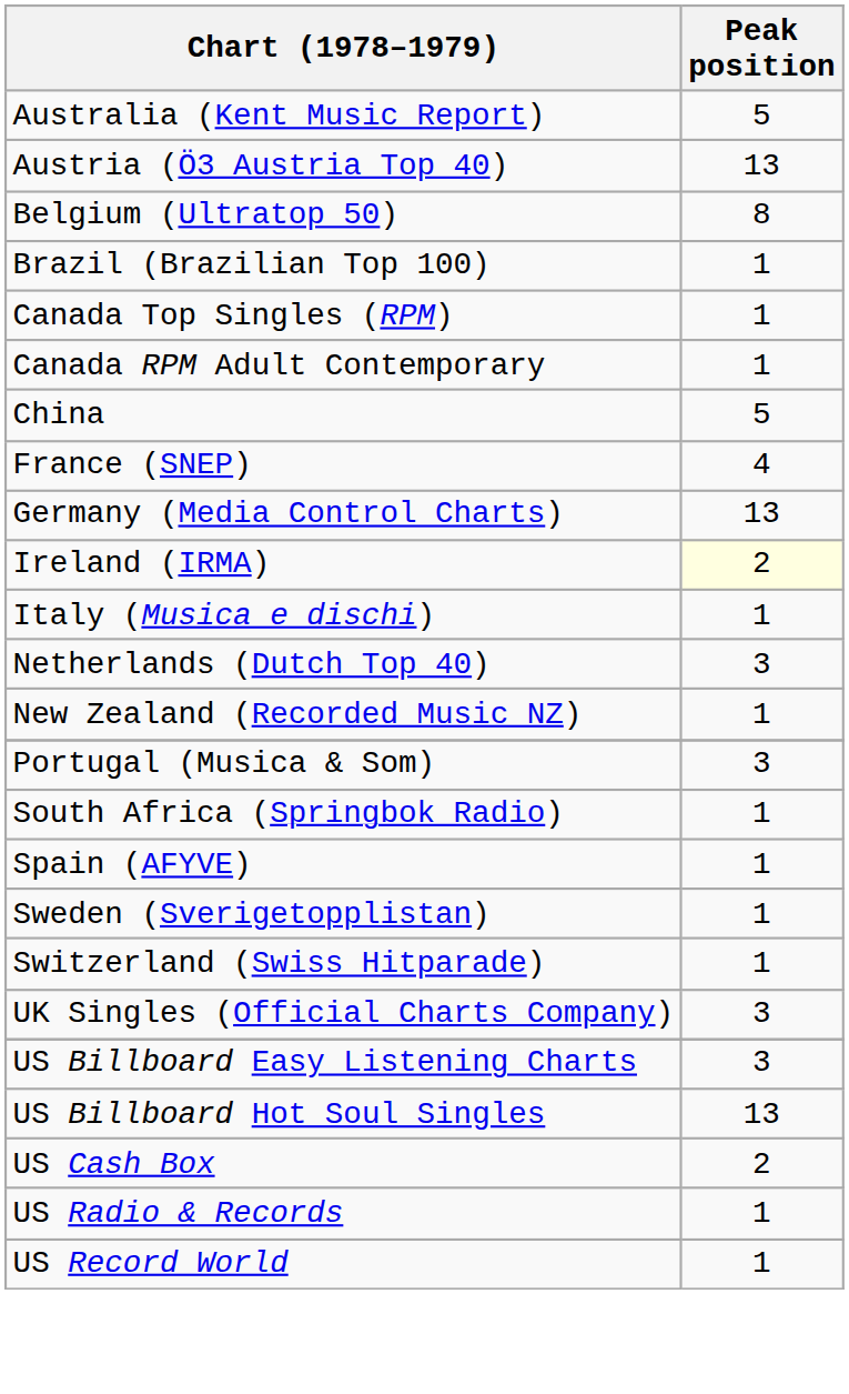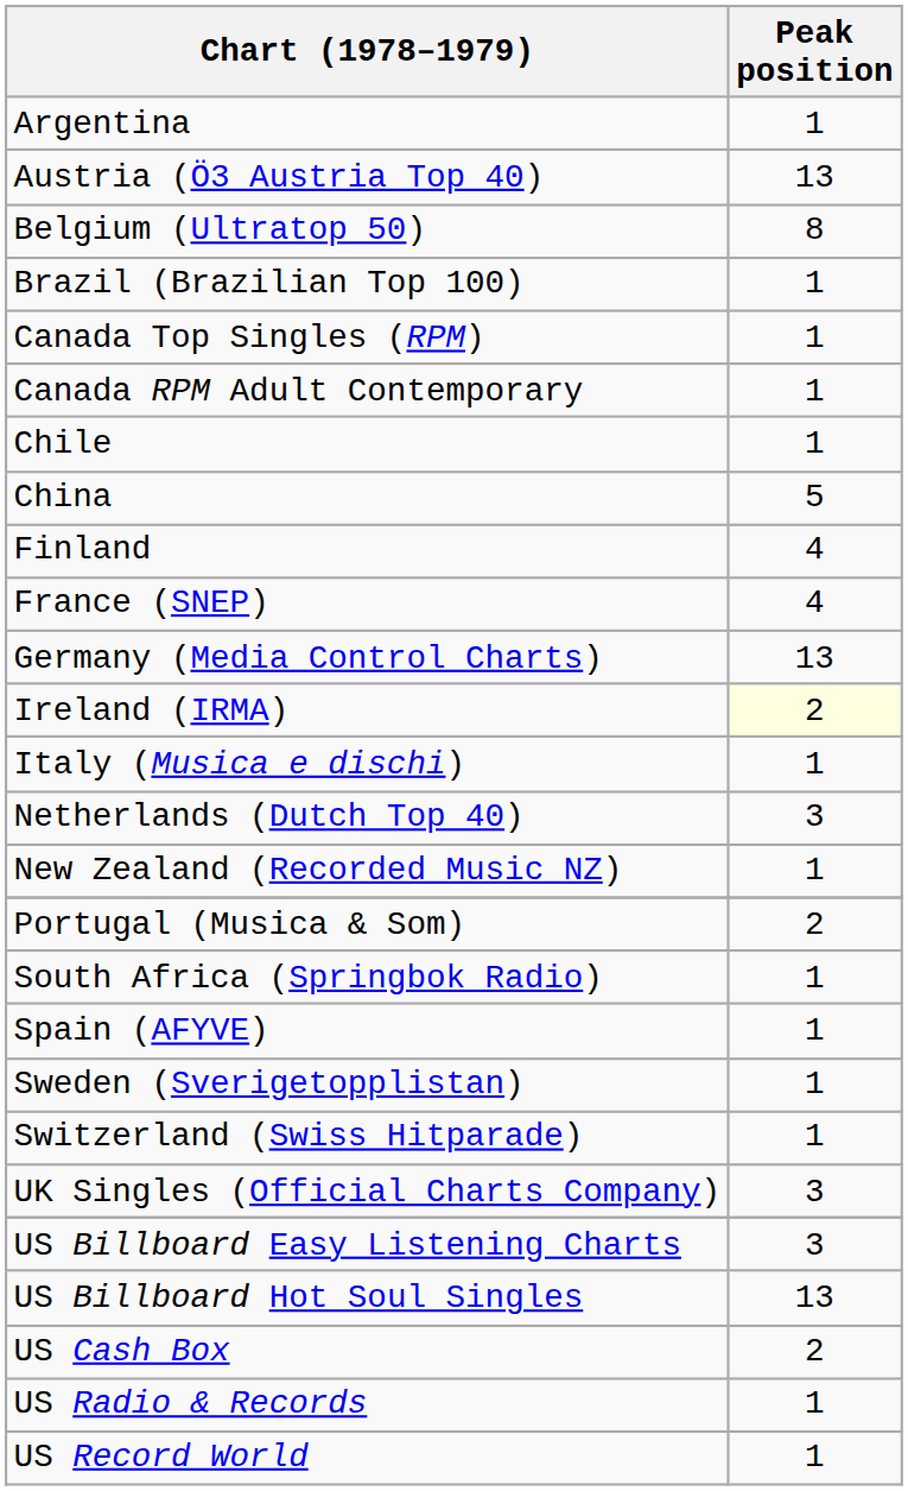 <table class="wikitable sortable">
 <tr>
 <th>Chart (1978–1979)</th>
 <th>Peak<br>position</th>
 </tr>
 <tr>
-<td>Australia (<a href='#'>Kent Music Report</a>)</td>
-<td style="text-align:center">5</td>
+<td>Argentina</td>
+<td style="text-align:center">1</td>
 </tr>
 <tr>
 <td>Austria (<a href='#'>Ö3 Austria Top 40</a>)</td>
 <td style="text-align:center">13</td>
 </tr>
 <tr>
 <td>Belgium (<a href='#'>Ultratop 50</a>)</td>
 <td style="text-align:center">8</td>
 </tr>
 <tr>
 <td>Brazil (Brazilian Top 100)</td>
 <td style="text-align:center">1</td>
 </tr>
 <tr>
 <td>Canada Top Singles (<em><a href='#'>RPM</a></em>)</td>
 <td style="text-align:center">1</td>
 </tr>
 <tr>
 <td>Canada <em>RPM</em> Adult Contemporary</td>
 <td style="text-align:center;">1</td>
 </tr>
 <tr>
+<td>Chile</td>
+<td style="text-align:center">1</td>
+</tr>
+<tr>
 <td>China</td>
 <td style="text-align:center">5</td>
+</tr>
+<tr>
+<td>Finland</td>
+<td style="text-align:center">4</td>
 </tr>
 <tr>
 <td>France (<a href='#'>SNEP</a>)</td>
 <td style="text-align:center">4</td>
 </tr>
 <tr>
 <td>Germany (<a href='#'>Media Control Charts</a>)</td>
 <td style="text-align:center">13</td>
 </tr>
 <tr>
 <td>Ireland (<a href='#'>IRMA</a>)</td>
 <td style="background: lightyellow; text-align:center">2</td>
 </tr>
 <tr>
 <td>Italy (<em><a href='#'>Musica e dischi</a></em>)</td>
 <td align="center">1</td>
 </tr>
 <tr>
 <td>Netherlands (<a href='#'>Dutch Top 40</a>)</td>
 <td style="text-align:center">3</td>
 </tr>
 <tr>
 <td>New Zealand (<a href='#'>Recorded Music NZ</a>)</td>
 <td style="text-align:center">1</td>
 </tr>
 <tr>
 </tr>
 <tr>
 <td>Portugal (Musica & Som)</td>
-<td style="text-align:center">3</td>
+<td style="text-align:center">2</td>
 </tr>
 <tr>
 <td>South Africa (<a href='#'>Springbok Radio</a>)</td>
 <td style="text-align:center">1</td>
 </tr>
 <tr>
 <td>Spain (<a href='#'>AFYVE</a>)</td>
 <td style="text-align:center">1</td>
 </tr>
 <tr>
 <td>Sweden (<a href='#'>Sverigetopplistan</a>)</td>
 <td style="text-align:center">1</td>
 </tr>
 <tr>
 <td>Switzerland (<a href='#'>Swiss Hitparade</a>)</td>
 <td style="text-align:center">1</td>
 </tr>
 <tr>
 <td>UK Singles (<a href='#'>Official Charts Company</a>)</td>
 <td style="text-align:center">3</td>
 </tr>
 <tr>
 </tr>
 <tr>
 <td>US <em>Billboard</em> <a href='#'>Easy Listening Charts</a></td>
 <td style="text-align:center">3</td>
 </tr>
 <tr>
 <td>US <em>Billboard</em> <a href='#'>Hot Soul Singles</a></td>
 <td style="text-align:center">13</td>
 </tr>
 <tr>
 <td>US <a href='#'><em>Cash Box</em></a></td>
 <td style="text-align:center">2</td>
 </tr>
 <tr>
 <td>US <em><a href='#'>Radio & Records</a></em></td>
 <td style="text-align:center">1</td>
 </tr>
 <tr>
 <td>US <em><a href='#'>Record World</a></em></td>
 <td style="text-align:center">1</td>
 </tr>
 </table>
